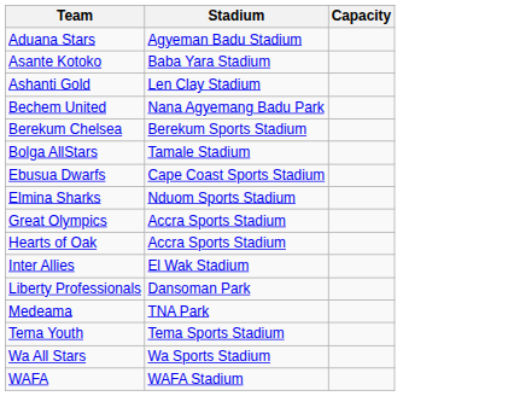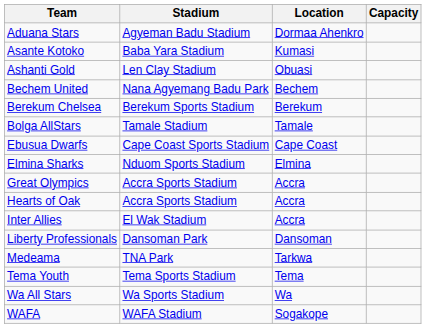 <table class="wikitable">
 <tr>
 <th>Team</th>
 <th>Stadium</th>
+<th>Location</th>
 <th>Capacity</th>
 </tr>
 <tr>
 <td><a href='#'>Aduana Stars</a></td>
 <td><a href='#'>Agyeman Badu Stadium</a></td>
+<td><a href='#'>Dormaa Ahenkro</a></td>
 <td></td>
 </tr>
 <tr>
 <td><a href='#'>Asante Kotoko</a></td>
 <td><a href='#'>Baba Yara Stadium</a></td>
+<td><a href='#'>Kumasi</a></td>
 <td></td>
 </tr>
 <tr>
 <td><a href='#'>Ashanti Gold</a></td>
 <td><a href='#'>Len Clay Stadium</a></td>
+<td><a href='#'>Obuasi</a></td>
 <td></td>
 </tr>
 <tr>
 <td><a href='#'>Bechem United</a></td>
 <td><a href='#'>Nana Agyemang Badu Park</a></td>
+<td><a href='#'>Bechem</a></td>
 <td></td>
 </tr>
 <tr>
 <td><a href='#'>Berekum Chelsea</a></td>
 <td><a href='#'>Berekum Sports Stadium</a></td>
+<td><a href='#'>Berekum</a></td>
 <td></td>
 </tr>
 <tr>
 <td><a href='#'>Bolga AllStars</a></td>
 <td><a href='#'>Tamale Stadium</a></td>
+<td><a href='#'>Tamale</a></td>
 <td></td>
 </tr>
 <tr>
 <td><a href='#'>Ebusua Dwarfs</a></td>
 <td><a href='#'>Cape Coast Sports Stadium</a></td>
+<td><a href='#'>Cape Coast</a></td>
 <td></td>
 </tr>
 <tr>
 <td><a href='#'>Elmina Sharks</a></td>
 <td><a href='#'>Nduom Sports Stadium</a></td>
+<td><a href='#'>Elmina</a></td>
 <td></td>
 </tr>
 <tr>
 <td><a href='#'>Great Olympics</a></td>
 <td><a href='#'>Accra Sports Stadium</a></td>
+<td><a href='#'>Accra</a></td>
 <td></td>
 </tr>
 <tr>
 <td><a href='#'>Hearts of Oak</a></td>
 <td><a href='#'>Accra Sports Stadium</a></td>
+<td><a href='#'>Accra</a></td>
 <td></td>
 </tr>
 <tr>
 <td><a href='#'>Inter Allies</a></td>
 <td><a href='#'>El Wak Stadium</a></td>
+<td><a href='#'>Accra</a></td>
 <td></td>
 </tr>
 <tr>
 <td><a href='#'>Liberty Professionals</a></td>
 <td><a href='#'>Dansoman Park</a></td>
+<td><a href='#'>Dansoman</a></td>
 <td></td>
 </tr>
 <tr>
 <td><a href='#'>Medeama</a></td>
 <td><a href='#'>TNA Park</a></td>
+<td><a href='#'>Tarkwa</a></td>
 <td></td>
 </tr>
 <tr>
 <td><a href='#'>Tema Youth</a></td>
 <td><a href='#'>Tema Sports Stadium</a></td>
+<td><a href='#'>Tema</a></td>
 <td></td>
 </tr>
 <tr>
 <td><a href='#'>Wa All Stars</a></td>
 <td><a href='#'>Wa Sports Stadium</a></td>
+<td><a href='#'>Wa</a></td>
 <td></td>
 </tr>
 <tr>
 <td><a href='#'>WAFA</a></td>
 <td><a href='#'>WAFA Stadium</a></td>
+<td><a href='#'>Sogakope</a></td>
 <td></td>
 </tr>
 </table>
